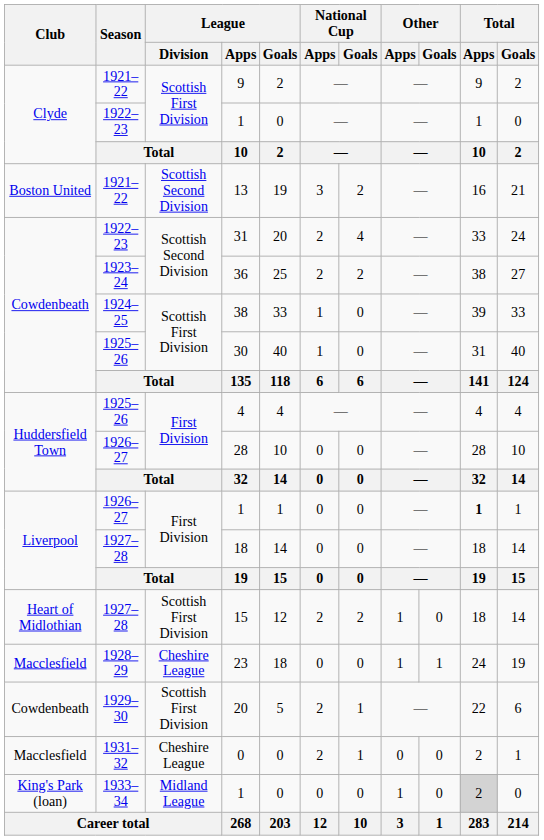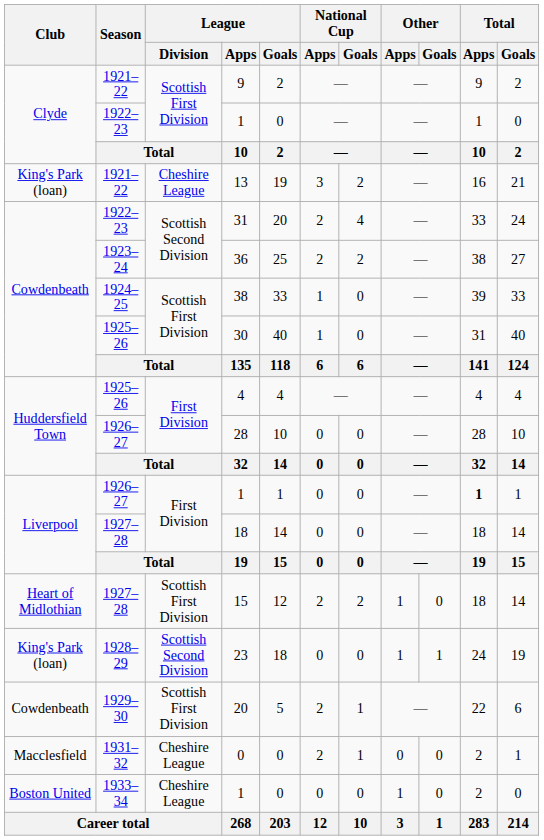 <table class="wikitable" style="text-align: center">
 <tr>
 <th rowspan="2">Club</th>
 <th rowspan="2">Season</th>
 <th colspan="3">League</th>
 <th colspan="2">National Cup</th>
 <th colspan="2">Other</th>
 <th colspan="2">Total</th>
 </tr>
 <tr>
 <th>Division</th>
 <th>Apps</th>
 <th>Goals</th>
 <th>Apps</th>
 <th>Goals</th>
 <th>Apps</th>
 <th>Goals</th>
 <th>Apps</th>
 <th>Goals</th>
 </tr>
 <tr>
 <td rowspan="3"><a href='#'>Clyde</a></td>
 <td><a href='#'>1921–22</a></td>
 <td rowspan="2"><a href='#'>Scottish First Division</a></td>
 <td>9</td>
 <td>2</td>
 <td colspan="2">—</td>
 <td colspan="2">—</td>
 <td>9</td>
 <td>2</td>
 </tr>
 <tr>
 <td><a href='#'>1922–23</a></td>
 <td>1</td>
 <td>0</td>
 <td colspan="2">—</td>
 <td colspan="2">—</td>
 <td>1</td>
 <td>0</td>
 </tr>
 <tr>
 <th colspan="2">Total</th>
 <th>10</th>
 <th>2</th>
 <th colspan="2">—</th>
 <th colspan="2">—</th>
 <th>10</th>
 <th>2</th>
 </tr>
 <tr>
-<td><a href='#'>Boston United</a></td>
+<td><a href='#'>King's Park</a> (loan)</td>
 <td><a href='#'>1921–22</a></td>
-<td><a href='#'>Scottish Second Division</a></td>
+<td><a href='#'>Cheshire League</a></td>
 <td>13</td>
 <td>19</td>
 <td>3</td>
 <td>2</td>
 <td colspan="2">—</td>
 <td>16</td>
 <td>21</td>
 </tr>
 <tr>
 <td rowspan="5"><a href='#'>Cowdenbeath</a></td>
 <td><a href='#'>1922–23</a></td>
 <td rowspan="2">Scottish Second Division</td>
 <td>31</td>
 <td>20</td>
 <td>2</td>
 <td>4</td>
 <td colspan="2">—</td>
 <td>33</td>
 <td>24</td>
 </tr>
 <tr>
 <td><a href='#'>1923–24</a></td>
 <td>36</td>
 <td>25</td>
 <td>2</td>
 <td>2</td>
 <td colspan="2">—</td>
 <td>38</td>
 <td>27</td>
 </tr>
 <tr>
 <td><a href='#'>1924–25</a></td>
 <td rowspan="2">Scottish First Division</td>
 <td>38</td>
 <td>33</td>
 <td>1</td>
 <td>0</td>
 <td colspan="2">—</td>
 <td>39</td>
 <td>33</td>
 </tr>
 <tr>
 <td><a href='#'>1925–26</a></td>
 <td>30</td>
 <td>40</td>
 <td>1</td>
 <td>0</td>
 <td colspan="2">—</td>
 <td>31</td>
 <td>40</td>
 </tr>
 <tr>
 <th colspan="2">Total</th>
 <th>135</th>
 <th>118</th>
 <th>6</th>
 <th>6</th>
 <th colspan="2">—</th>
 <th>141</th>
 <th>124</th>
 </tr>
 <tr>
 <td rowspan="3"><a href='#'>Huddersfield Town</a></td>
 <td><a href='#'>1925–26</a></td>
 <td rowspan="2"><a href='#'>First Division</a></td>
 <td>4</td>
 <td>4</td>
 <td colspan="2">—</td>
 <td colspan="2">—</td>
 <td>4</td>
 <td>4</td>
 </tr>
 <tr>
 <td><a href='#'>1926–27</a></td>
 <td>28</td>
 <td>10</td>
 <td>0</td>
 <td>0</td>
 <td colspan="2">—</td>
 <td>28</td>
 <td>10</td>
 </tr>
 <tr>
 <th colspan="2">Total</th>
 <th>32</th>
 <th>14</th>
 <th>0</th>
 <th>0</th>
 <th colspan="2">—</th>
 <th>32</th>
 <th>14</th>
 </tr>
 <tr>
 <td rowspan="3"><a href='#'>Liverpool</a></td>
 <td><a href='#'>1926–27</a></td>
 <td rowspan="2">First Division</td>
 <td>1</td>
 <td>1</td>
 <td>0</td>
 <td>0</td>
 <td colspan="2">—</td>
 <td><strong>1</strong></td>
 <td>1</td>
 </tr>
 <tr>
 <td><a href='#'>1927–28</a></td>
 <td>18</td>
 <td>14</td>
 <td>0</td>
 <td>0</td>
 <td colspan="2">—</td>
 <td>18</td>
 <td>14</td>
 </tr>
 <tr>
 <th colspan="2">Total</th>
 <th>19</th>
 <th>15</th>
 <th>0</th>
 <th>0</th>
 <th colspan="2">—</th>
 <th>19</th>
 <th>15</th>
 </tr>
 <tr>
 <td><a href='#'>Heart of Midlothian</a></td>
 <td><a href='#'>1927–28</a></td>
 <td>Scottish First Division</td>
 <td>15</td>
 <td>12</td>
 <td>2</td>
 <td>2</td>
 <td>1</td>
 <td>0</td>
 <td>18</td>
 <td>14</td>
 </tr>
 <tr>
-<td><a href='#'>Macclesfield</a></td>
+<td><a href='#'>King's Park</a> (loan)</td>
 <td><a href='#'>1928–29</a></td>
-<td><a href='#'>Cheshire League</a></td>
+<td><a href='#'>Scottish Second Division</a></td>
 <td>23</td>
 <td>18</td>
 <td>0</td>
 <td>0</td>
 <td>1</td>
 <td>1</td>
 <td>24</td>
 <td>19</td>
 </tr>
 <tr>
 <td>Cowdenbeath</td>
 <td><a href='#'>1929–30</a></td>
 <td>Scottish First Division</td>
 <td>20</td>
 <td>5</td>
 <td>2</td>
 <td>1</td>
 <td colspan="2">—</td>
 <td>22</td>
 <td>6</td>
 </tr>
 <tr>
 <td>Macclesfield</td>
 <td><a href='#'>1931–32</a></td>
 <td>Cheshire League</td>
 <td>0</td>
 <td>0</td>
 <td>2</td>
 <td>1</td>
 <td>0</td>
 <td>0</td>
 <td>2</td>
 <td>1</td>
 </tr>
 <tr>
-<td><a href='#'>King's Park</a> (loan)</td>
+<td><a href='#'>Boston United</a></td>
 <td><a href='#'>1933–34</a></td>
-<td><a href='#'>Midland League</a></td>
+<td>Cheshire League</td>
 <td>1</td>
 <td>0</td>
 <td>0</td>
 <td>0</td>
 <td>1</td>
 <td>0</td>
-<td style="background: lightgrey;">2</td>
+<td>2</td>
 <td>0</td>
 </tr>
 <tr>
 <th colspan="3">Career total</th>
 <th>268</th>
 <th>203</th>
 <th>12</th>
 <th>10</th>
 <th>3</th>
 <th>1</th>
 <th>283</th>
 <th>214</th>
 </tr>
 </table>
